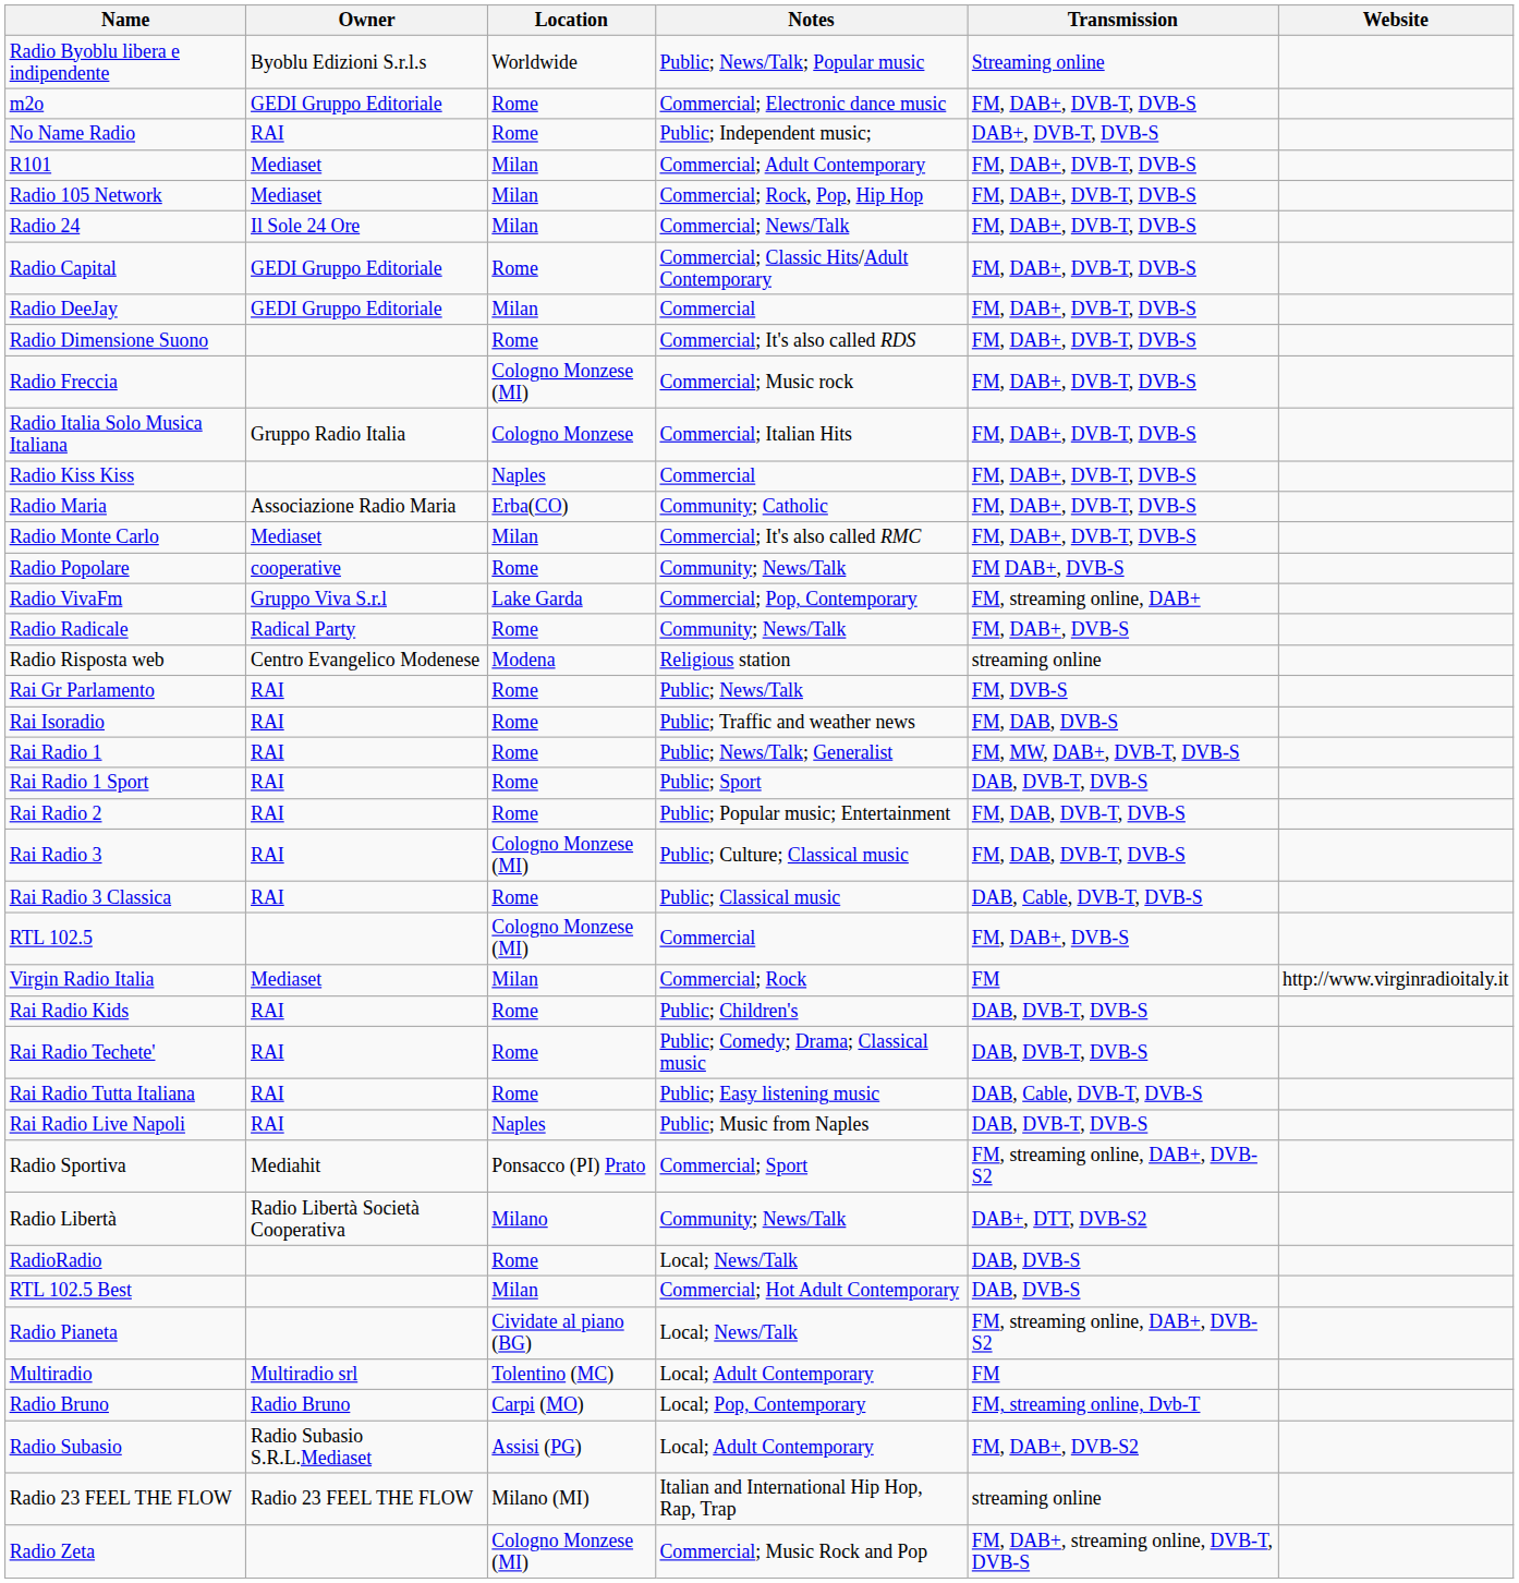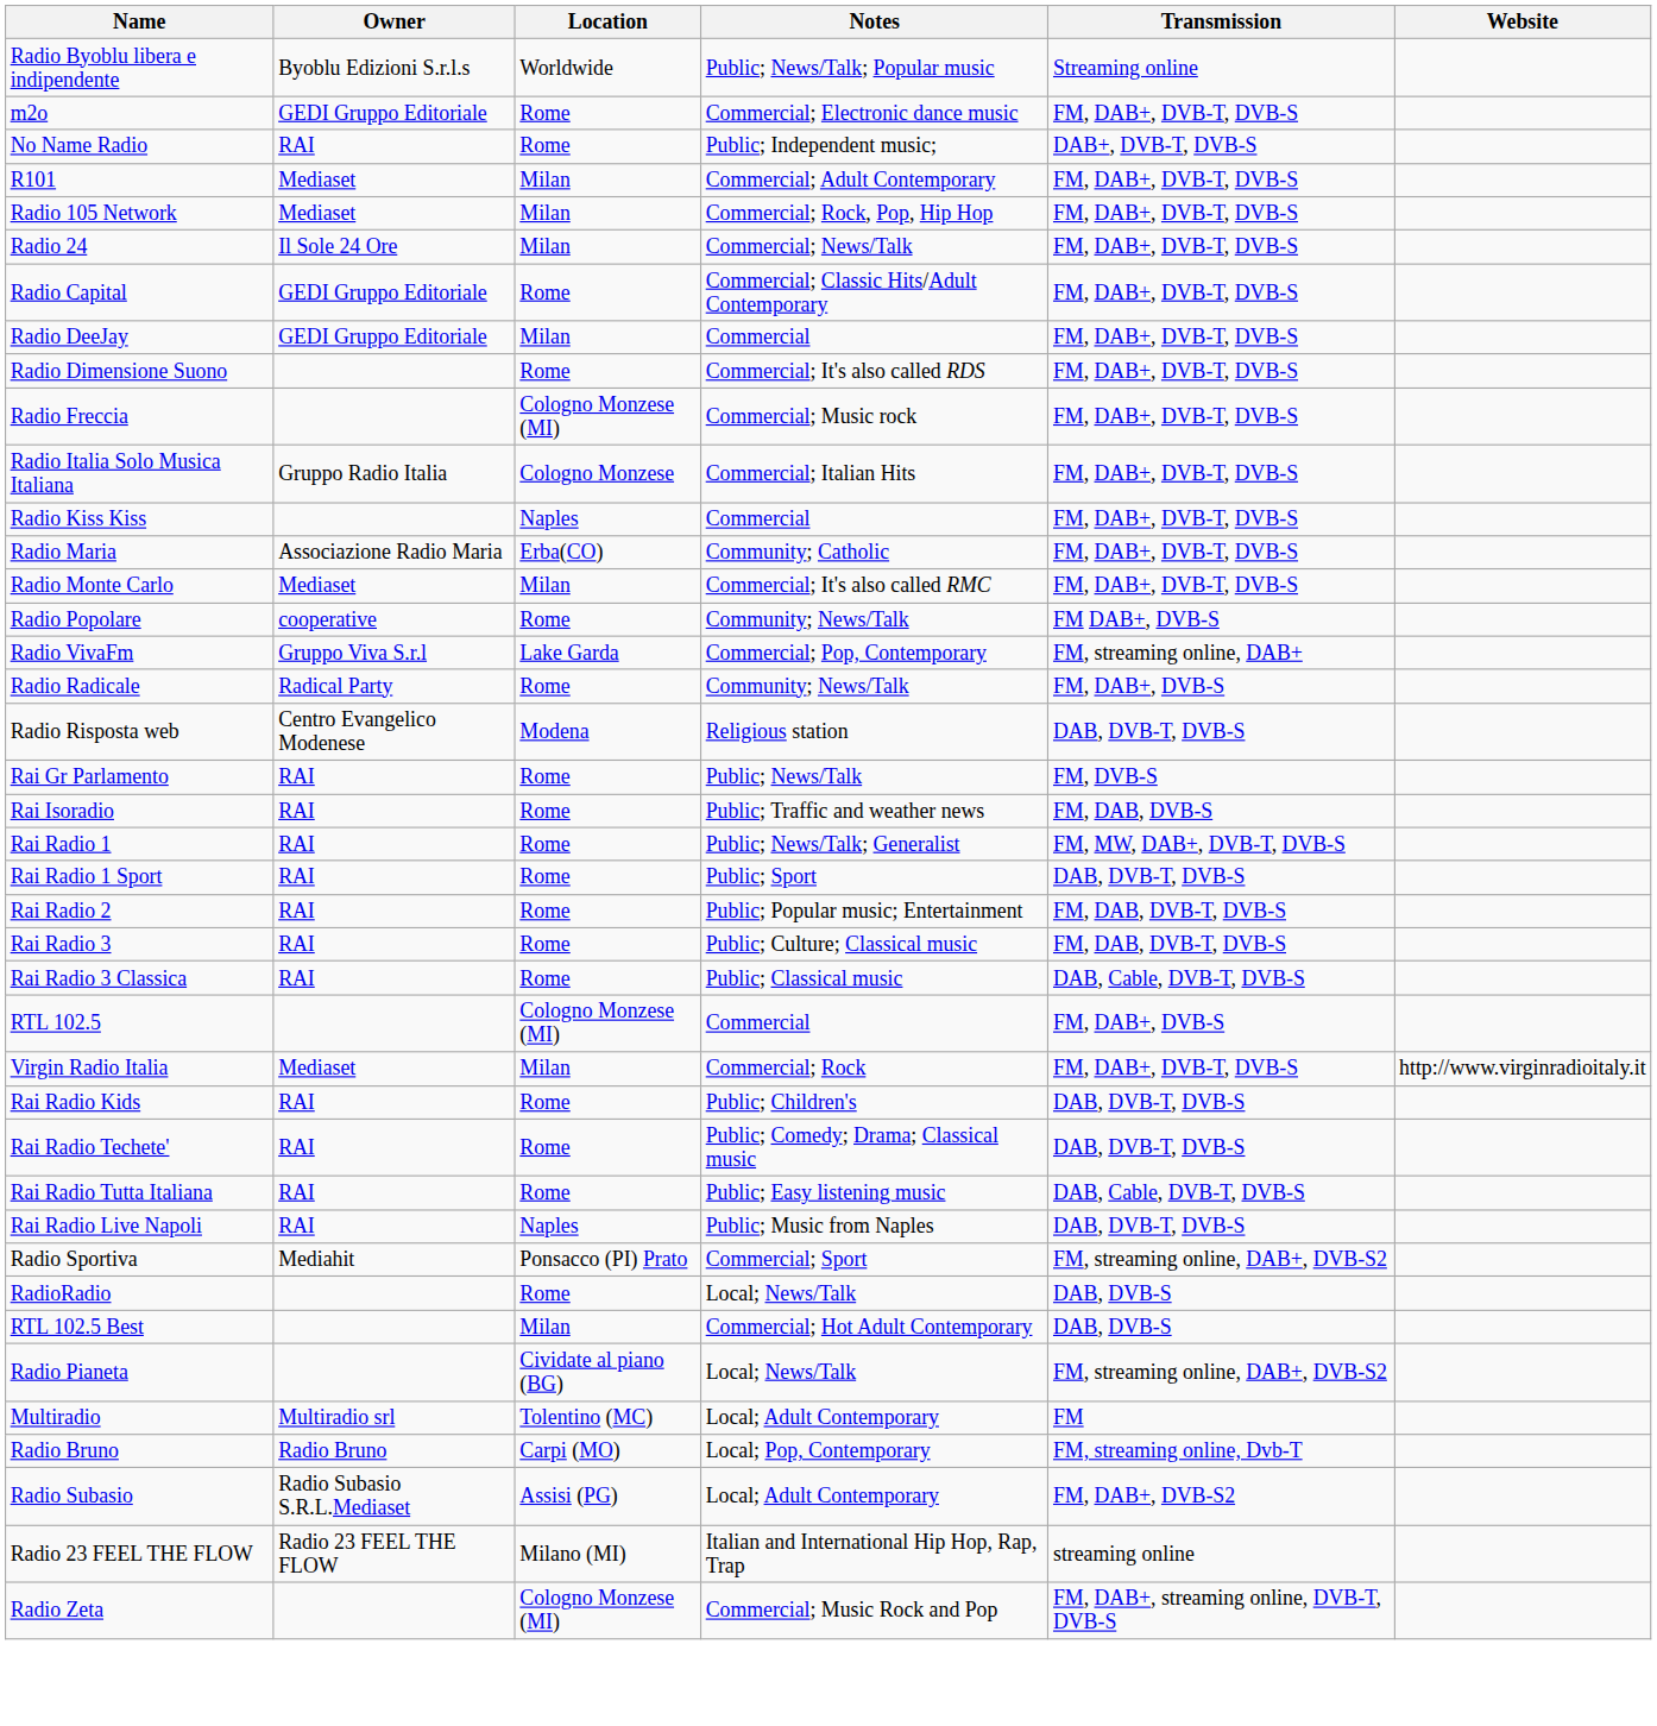 <table class="wikitable">
 <tr>
 <th>Name</th>
 <th>Owner</th>
 <th>Location</th>
 <th>Notes</th>
 <th>Transmission</th>
 <th>Website</th>
 </tr>
 <tr>
 <td><a href='#'>Radio Byoblu libera e indipendente</a></td>
 <td>Byoblu Edizioni S.r.l.s</td>
 <td>Worldwide</td>
 <td><a href='#'>Public</a>; <a href='#'>News/Talk</a>; <a href='#'>Popular music</a></td>
 <td><a href='#'>Streaming online</a></td>
 <td></td>
 </tr>
 <tr>
 <td><a href='#'>m2o</a></td>
 <td><a href='#'>GEDI Gruppo Editoriale</a></td>
 <td><a href='#'>Rome</a></td>
 <td><a href='#'>Commercial</a>; <a href='#'>Electronic dance music</a></td>
 <td><a href='#'>FM</a>, <a href='#'>DAB+</a>, <a href='#'>DVB-T</a>, <a href='#'>DVB-S</a></td>
 <td></td>
 </tr>
 <tr>
 <td><a href='#'>No Name Radio</a></td>
 <td><a href='#'>RAI</a></td>
 <td><a href='#'>Rome</a></td>
 <td><a href='#'>Public</a>; Independent music;</td>
 <td><a href='#'>DAB+</a>, <a href='#'>DVB-T</a>, <a href='#'>DVB-S</a></td>
 <td></td>
 </tr>
 <tr>
 <td><a href='#'>R101</a></td>
 <td><a href='#'>Mediaset</a></td>
 <td><a href='#'>Milan</a></td>
 <td><a href='#'>Commercial</a>; <a href='#'>Adult Contemporary</a></td>
 <td><a href='#'>FM</a>, <a href='#'>DAB+</a>, <a href='#'>DVB-T</a>, <a href='#'>DVB-S</a></td>
 <td></td>
 </tr>
 <tr>
 <td><a href='#'>Radio 105 Network</a></td>
 <td><a href='#'>Mediaset</a></td>
 <td><a href='#'>Milan</a></td>
 <td><a href='#'>Commercial</a>; <a href='#'>Rock</a>, <a href='#'>Pop</a>, <a href='#'>Hip Hop</a></td>
 <td><a href='#'>FM</a>, <a href='#'>DAB+</a>, <a href='#'>DVB-T</a>, <a href='#'>DVB-S</a></td>
 <td></td>
 </tr>
 <tr>
 <td><a href='#'>Radio 24</a></td>
 <td><a href='#'>Il Sole 24 Ore</a></td>
 <td><a href='#'>Milan</a></td>
 <td><a href='#'>Commercial</a>; <a href='#'>News/Talk</a></td>
 <td><a href='#'>FM</a>, <a href='#'>DAB+</a>, <a href='#'>DVB-T</a>, <a href='#'>DVB-S</a></td>
 <td></td>
 </tr>
 <tr>
 <td><a href='#'>Radio Capital</a></td>
 <td><a href='#'>GEDI Gruppo Editoriale</a></td>
 <td><a href='#'>Rome</a></td>
 <td><a href='#'>Commercial</a>; <a href='#'>Classic Hits</a>/<a href='#'>Adult Contemporary</a></td>
 <td><a href='#'>FM</a>, <a href='#'>DAB+</a>, <a href='#'>DVB-T</a>, <a href='#'>DVB-S</a></td>
 <td></td>
 </tr>
 <tr>
 <td><a href='#'>Radio DeeJay</a></td>
 <td><a href='#'>GEDI Gruppo Editoriale</a></td>
 <td><a href='#'>Milan</a></td>
 <td><a href='#'>Commercial</a></td>
 <td><a href='#'>FM</a>, <a href='#'>DAB+</a>, <a href='#'>DVB-T</a>, <a href='#'>DVB-S</a></td>
 <td></td>
 </tr>
 <tr>
 <td><a href='#'>Radio Dimensione Suono</a></td>
 <td></td>
 <td><a href='#'>Rome</a></td>
 <td><a href='#'>Commercial</a>; It's also called <em>RDS</em></td>
 <td><a href='#'>FM</a>, <a href='#'>DAB+</a>, <a href='#'>DVB-T</a>, <a href='#'>DVB-S</a></td>
 <td></td>
 </tr>
 <tr>
 <td><a href='#'>Radio Freccia</a></td>
 <td></td>
 <td><a href='#'>Cologno Monzese</a> (<a href='#'>MI</a>)</td>
 <td><a href='#'>Commercial</a>; Music rock</td>
 <td><a href='#'>FM</a>, <a href='#'>DAB+</a>, <a href='#'>DVB-T</a>, <a href='#'>DVB-S</a></td>
 <td></td>
 </tr>
 <tr>
 <td><a href='#'>Radio Italia Solo Musica Italiana</a></td>
 <td>Gruppo Radio Italia</td>
 <td><a href='#'>Cologno Monzese</a></td>
 <td><a href='#'>Commercial</a>; Italian Hits</td>
 <td><a href='#'>FM</a>, <a href='#'>DAB+</a>, <a href='#'>DVB-T</a>, <a href='#'>DVB-S</a></td>
 <td></td>
 </tr>
 <tr>
 <td><a href='#'>Radio Kiss Kiss</a></td>
 <td></td>
 <td><a href='#'>Naples</a></td>
 <td><a href='#'>Commercial</a></td>
 <td><a href='#'>FM</a>,  <a href='#'>DAB+</a>, <a href='#'>DVB-T</a>, <a href='#'>DVB-S</a></td>
 <td></td>
 </tr>
 <tr>
 <td><a href='#'>Radio Maria</a></td>
 <td>Associazione Radio Maria</td>
 <td><a href='#'>Erba</a>(<a href='#'>CO</a>)</td>
 <td><a href='#'>Community</a>; <a href='#'>Catholic</a></td>
 <td><a href='#'>FM</a>, <a href='#'>DAB+</a>, <a href='#'>DVB-T</a>, <a href='#'>DVB-S</a></td>
 <td></td>
 </tr>
 <tr>
 <td><a href='#'>Radio Monte Carlo</a></td>
 <td><a href='#'>Mediaset</a></td>
 <td><a href='#'>Milan</a></td>
 <td><a href='#'>Commercial</a>; It's also called <em>RMC</em></td>
 <td><a href='#'>FM</a>, <a href='#'>DAB+</a>, <a href='#'>DVB-T</a>, <a href='#'>DVB-S</a></td>
 <td></td>
 </tr>
 <tr>
 <td><a href='#'>Radio Popolare</a></td>
 <td><a href='#'>cooperative</a></td>
 <td><a href='#'>Rome</a></td>
 <td><a href='#'>Community</a>; <a href='#'>News/Talk</a></td>
 <td><a href='#'>FM</a> <a href='#'>DAB+</a>, <a href='#'>DVB-S</a></td>
 <td></td>
 </tr>
 <tr>
 <td><a href='#'>Radio VivaFm</a></td>
 <td><a href='#'>Gruppo Viva S.r.l</a></td>
 <td><a href='#'>Lake Garda</a></td>
 <td><a href='#'>Commercial</a>; <a href='#'>Pop, Contemporary</a></td>
 <td><a href='#'>FM</a>,  streaming online, <a href='#'>DAB+</a></td>
 <td></td>
 </tr>
 <tr>
 <td><a href='#'>Radio Radicale</a></td>
 <td><a href='#'>Radical Party</a></td>
 <td><a href='#'>Rome</a></td>
 <td><a href='#'>Community</a>; <a href='#'>News/Talk</a></td>
 <td><a href='#'>FM</a>, <a href='#'>DAB+</a>, <a href='#'>DVB-S</a></td>
 <td></td>
 </tr>
 <tr>
 <td>Radio Risposta web</td>
 <td>Centro Evangelico Modenese</td>
 <td><a href='#'>Modena</a></td>
 <td><a href='#'>Religious</a> station</td>
-<td>streaming online</td>
+<td><a href='#'>DAB</a>, <a href='#'>DVB-T</a>, <a href='#'>DVB-S</a></td>
 <td></td>
 </tr>
 <tr>
 <td><a href='#'>Rai Gr Parlamento</a></td>
 <td><a href='#'>RAI</a></td>
 <td><a href='#'>Rome</a></td>
 <td><a href='#'>Public</a>; <a href='#'>News/Talk</a></td>
 <td><a href='#'>FM</a>, <a href='#'>DVB-S</a></td>
 <td></td>
 </tr>
 <tr>
 <td><a href='#'>Rai Isoradio</a></td>
 <td><a href='#'>RAI</a></td>
 <td><a href='#'>Rome</a></td>
 <td><a href='#'>Public</a>; Traffic and weather news</td>
 <td><a href='#'>FM</a>, <a href='#'>DAB</a>, <a href='#'>DVB-S</a></td>
 <td></td>
 </tr>
 <tr>
 <td><a href='#'>Rai Radio 1</a></td>
 <td><a href='#'>RAI</a></td>
 <td><a href='#'>Rome</a></td>
 <td><a href='#'>Public</a>; <a href='#'>News/Talk</a>; <a href='#'>Generalist</a></td>
 <td><a href='#'>FM</a>, <a href='#'>MW</a>, <a href='#'>DAB+</a>, <a href='#'>DVB-T</a>, <a href='#'>DVB-S</a></td>
 <td></td>
 </tr>
 <tr>
 <td><a href='#'>Rai Radio 1 Sport</a></td>
 <td><a href='#'>RAI</a></td>
 <td><a href='#'>Rome</a></td>
 <td><a href='#'>Public</a>; <a href='#'>Sport</a></td>
 <td><a href='#'>DAB</a>, <a href='#'>DVB-T</a>, <a href='#'>DVB-S</a></td>
 <td></td>
 </tr>
 <tr>
 <td><a href='#'>Rai Radio 2</a></td>
 <td><a href='#'>RAI</a></td>
 <td><a href='#'>Rome</a></td>
 <td><a href='#'>Public</a>; Popular music; Entertainment</td>
 <td><a href='#'>FM</a>, <a href='#'>DAB</a>, <a href='#'>DVB-T</a>, <a href='#'>DVB-S</a></td>
 <td></td>
 </tr>
 <tr>
 <td><a href='#'>Rai Radio 3</a></td>
 <td><a href='#'>RAI</a></td>
-<td><a href='#'>Cologno Monzese</a> (<a href='#'>MI</a>)</td>
+<td><a href='#'>Rome</a></td>
 <td><a href='#'>Public</a>; Culture; <a href='#'>Classical music</a></td>
 <td><a href='#'>FM</a>,  <a href='#'>DAB</a>, <a href='#'>DVB-T</a>, <a href='#'>DVB-S</a></td>
 <td></td>
 </tr>
 <tr>
 <td><a href='#'>Rai Radio 3 Classica</a></td>
 <td><a href='#'>RAI</a></td>
 <td><a href='#'>Rome</a></td>
 <td><a href='#'>Public</a>; <a href='#'>Classical music</a></td>
 <td><a href='#'>DAB</a>, <a href='#'>Cable</a>, <a href='#'>DVB-T</a>, <a href='#'>DVB-S</a></td>
 <td></td>
 </tr>
 <tr>
 <td><a href='#'>RTL 102.5</a></td>
 <td></td>
 <td><a href='#'>Cologno Monzese</a> (<a href='#'>MI</a>)</td>
 <td><a href='#'>Commercial</a></td>
 <td><a href='#'>FM</a>, <a href='#'>DAB+</a>, <a href='#'>DVB-S</a></td>
 <td></td>
 </tr>
 <tr>
 <td><a href='#'>Virgin Radio Italia</a></td>
 <td><a href='#'>Mediaset</a></td>
 <td><a href='#'>Milan</a></td>
 <td><a href='#'>Commercial</a>; <a href='#'>Rock</a></td>
-<td><a href='#'>FM</a></td>
+<td><a href='#'>FM</a>, <a href='#'>DAB+</a>, <a href='#'>DVB-T</a>, <a href='#'>DVB-S</a></td>
 <td>http://www.virginradioitaly.it</td>
 </tr>
 <tr>
 <td><a href='#'>Rai Radio Kids</a></td>
 <td><a href='#'>RAI</a></td>
 <td><a href='#'>Rome</a></td>
 <td><a href='#'>Public</a>; <a href='#'>Children's</a></td>
 <td><a href='#'>DAB</a>, <a href='#'>DVB-T</a>, <a href='#'>DVB-S</a></td>
 <td></td>
 </tr>
 <tr>
 <td><a href='#'>Rai Radio Techete'</a></td>
 <td><a href='#'>RAI</a></td>
 <td><a href='#'>Rome</a></td>
 <td><a href='#'>Public</a>; <a href='#'>Comedy</a>; <a href='#'>Drama</a>; <a href='#'>Classical music</a></td>
 <td><a href='#'>DAB</a>, <a href='#'>DVB-T</a>, <a href='#'>DVB-S</a></td>
 <td></td>
 </tr>
 <tr>
 <td><a href='#'>Rai Radio Tutta Italiana</a></td>
 <td><a href='#'>RAI</a></td>
 <td><a href='#'>Rome</a></td>
 <td><a href='#'>Public</a>; <a href='#'>Easy listening music</a></td>
 <td><a href='#'>DAB</a>, <a href='#'>Cable</a>, <a href='#'>DVB-T</a>, <a href='#'>DVB-S</a></td>
 <td></td>
 </tr>
 <tr>
 <td><a href='#'>Rai Radio Live Napoli</a></td>
 <td><a href='#'>RAI</a></td>
 <td><a href='#'>Naples</a></td>
 <td><a href='#'>Public</a>; Music from Naples</td>
 <td><a href='#'>DAB</a>, <a href='#'>DVB-T</a>, <a href='#'>DVB-S</a></td>
 <td></td>
 </tr>
 <tr>
 <td>Radio Sportiva</td>
 <td>Mediahit</td>
 <td>Ponsacco (PI)  <a href='#'>Prato</a></td>
 <td><a href='#'>Commercial</a>; <a href='#'>Sport</a></td>
 <td><a href='#'>FM</a>, streaming online, <a href='#'>DAB+</a>, <a href='#'>DVB-S2</a></td>
-<td></td>
-</tr>
-<tr>
-<td>Radio Libertà</td>
-<td>Radio Libertà Società Cooperativa</td>
-<td><a href='#'>Milano</a></td>
-<td><a href='#'>Community</a>; <a href='#'>News/Talk</a></td>
-<td><a href='#'>DAB+</a>, <a href='#'>DTT</a>, <a href='#'>DVB-S2</a></td>
 <td></td>
 </tr>
 <tr>
 <td><a href='#'>RadioRadio</a></td>
 <td></td>
 <td><a href='#'>Rome</a></td>
 <td>Local; <a href='#'>News/Talk</a></td>
 <td><a href='#'>DAB</a>, <a href='#'>DVB-S</a></td>
 <td></td>
 </tr>
 <tr>
 <td><a href='#'>RTL 102.5 Best</a></td>
 <td></td>
 <td><a href='#'>Milan</a></td>
 <td><a href='#'>Commercial</a>; <a href='#'>Hot Adult Contemporary</a></td>
 <td><a href='#'>DAB</a>, <a href='#'>DVB-S</a></td>
 <td></td>
 </tr>
 <tr>
 <td><a href='#'>Radio Pianeta</a></td>
 <td></td>
 <td><a href='#'>Cividate al piano</a> (<a href='#'>BG</a>)</td>
 <td>Local; <a href='#'>News/Talk</a></td>
 <td><a href='#'>FM</a>, streaming online, <a href='#'>DAB+</a>, <a href='#'>DVB-S2</a></td>
 <td></td>
 </tr>
 <tr>
 <td><a href='#'>Multiradio</a></td>
 <td><a href='#'>Multiradio srl</a></td>
 <td><a href='#'>Tolentino</a> (<a href='#'>MC</a>)</td>
 <td>Local; <a href='#'>Adult Contemporary</a></td>
 <td><a href='#'>FM</a></td>
 <td></td>
 </tr>
 <tr>
 <td><a href='#'>Radio Bruno</a></td>
 <td><a href='#'>Radio Bruno</a></td>
 <td><a href='#'>Carpi</a> (<a href='#'>MO</a>)</td>
 <td>Local; <a href='#'>Pop, Contemporary</a></td>
 <td><a href='#'>FM, streaming online, Dvb-T</a></td>
 <td></td>
 </tr>
 <tr>
 <td><a href='#'>Radio Subasio</a></td>
 <td>Radio Subasio S.R.L.<a href='#'>Mediaset</a></td>
 <td><a href='#'>Assisi</a> (<a href='#'>PG</a>)</td>
 <td>Local; <a href='#'>Adult Contemporary</a></td>
 <td><a href='#'>FM</a>, <a href='#'>DAB+</a>, <a href='#'>DVB-S2</a></td>
 <td></td>
 </tr>
 <tr>
 <td>Radio 23 FEEL THE FLOW</td>
 <td>Radio 23 FEEL THE FLOW</td>
 <td>Milano (MI)</td>
 <td>Italian and International Hip Hop, Rap, Trap</td>
 <td>streaming online</td>
 <td></td>
 </tr>
 <tr>
 <td><a href='#'>Radio Zeta</a></td>
 <td></td>
 <td><a href='#'>Cologno Monzese</a> (<a href='#'>MI</a>)</td>
 <td><a href='#'>Commercial</a>; Music Rock and Pop</td>
 <td><a href='#'>FM</a>, <a href='#'>DAB+</a>, streaming online,  <a href='#'>DVB-T</a>, <a href='#'>DVB-S</a></td>
 <td></td>
 </tr>
 </table>
